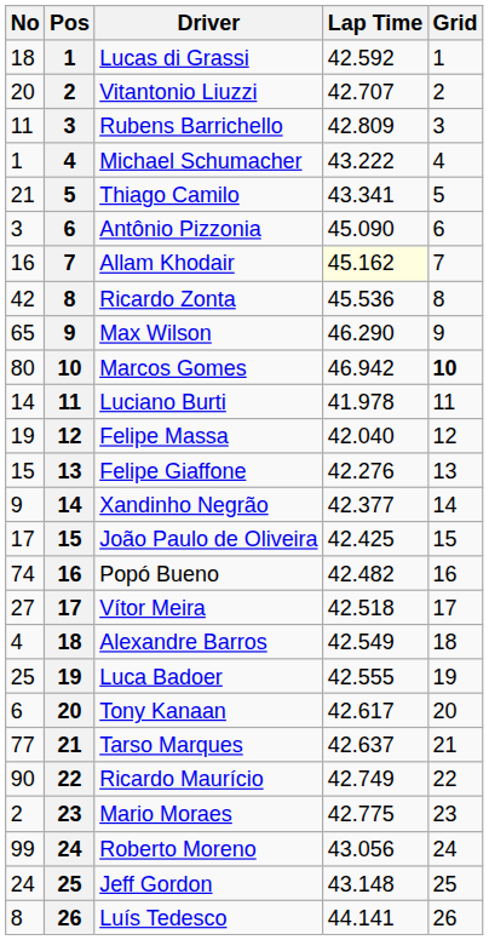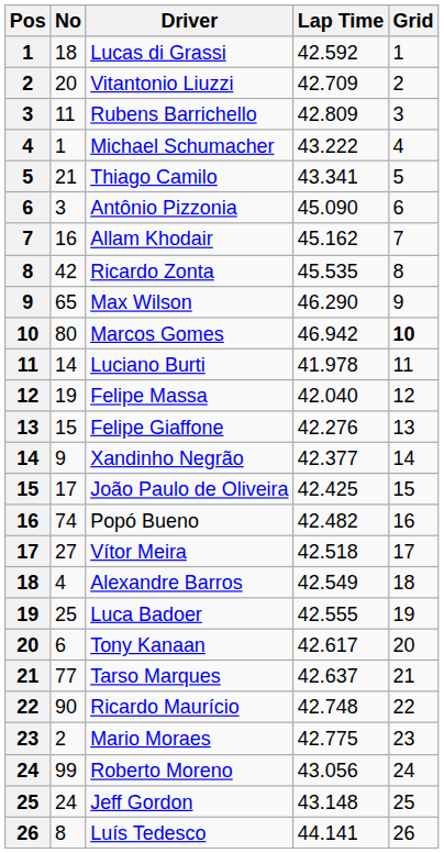 <table class="wikitable" style="font-size:95%">
 <tr>
+<th>Pos</th>
 <th>No</th>
-<th>Pos</th>
 <th>Driver</th>
 <th>Lap Time</th>
 <th>Grid</th>
 </tr>
 <tr>
+<th>1</th>
 <td>18</td>
-<th>1</th>
 <td> <a href='#'>Lucas di Grassi</a></td>
 <td>42.592</td>
 <td>1</td>
 </tr>
 <tr>
+<th>2</th>
 <td>20</td>
-<th>2</th>
 <td> <a href='#'>Vitantonio Liuzzi</a></td>
-<td>42.707</td>
+<td>42.709</td>
 <td>2</td>
 </tr>
 <tr>
+<th>3</th>
 <td>11</td>
-<th>3</th>
 <td> <a href='#'>Rubens Barrichello</a></td>
 <td>42.809</td>
 <td>3</td>
 </tr>
 <tr>
+<th>4</th>
 <td>1</td>
-<th>4</th>
 <td> <a href='#'>Michael Schumacher</a></td>
 <td>43.222</td>
 <td>4</td>
 </tr>
 <tr>
+<th>5</th>
 <td>21</td>
-<th>5</th>
 <td> <a href='#'>Thiago Camilo</a></td>
 <td>43.341</td>
 <td>5</td>
 </tr>
 <tr>
+<th>6</th>
 <td>3</td>
-<th>6</th>
 <td> <a href='#'>Antônio Pizzonia</a></td>
 <td>45.090</td>
 <td>6</td>
 </tr>
 <tr>
+<th>7</th>
 <td>16</td>
-<th>7</th>
 <td> <a href='#'>Allam Khodair</a></td>
-<td style="background: lightyellow;">45.162</td>
+<td>45.162</td>
 <td>7</td>
 </tr>
 <tr>
+<th>8</th>
 <td>42</td>
-<th>8</th>
 <td> <a href='#'>Ricardo Zonta</a></td>
-<td>45.536</td>
+<td>45.535</td>
 <td>8</td>
 </tr>
 <tr>
+<th>9</th>
 <td>65</td>
-<th>9</th>
 <td> <a href='#'>Max Wilson</a></td>
 <td>46.290</td>
 <td>9</td>
 </tr>
 <tr>
+<th>10</th>
 <td>80</td>
-<th>10</th>
 <td> <a href='#'>Marcos Gomes</a></td>
 <td>46.942</td>
 <td><strong>10</strong></td>
 </tr>
 <tr>
+<th>11</th>
 <td>14</td>
-<th>11</th>
 <td> <a href='#'>Luciano Burti</a></td>
 <td>41.978</td>
 <td>11</td>
 </tr>
 <tr>
+<th>12</th>
 <td>19</td>
-<th>12</th>
 <td> <a href='#'>Felipe Massa</a></td>
 <td>42.040</td>
 <td>12</td>
 </tr>
 <tr>
+<th>13</th>
 <td>15</td>
-<th>13</th>
 <td> <a href='#'>Felipe Giaffone</a></td>
 <td>42.276</td>
 <td>13</td>
 </tr>
 <tr>
+<th>14</th>
 <td>9</td>
-<th>14</th>
 <td> <a href='#'>Xandinho Negrão</a></td>
 <td>42.377</td>
 <td>14</td>
 </tr>
 <tr>
+<th>15</th>
 <td>17</td>
-<th>15</th>
 <td> <a href='#'>João Paulo de Oliveira</a></td>
 <td>42.425</td>
 <td>15</td>
 </tr>
 <tr>
+<th>16</th>
 <td>74</td>
-<th>16</th>
 <td> Popó Bueno</td>
 <td>42.482</td>
 <td>16</td>
 </tr>
 <tr>
+<th>17</th>
 <td>27</td>
-<th>17</th>
 <td> <a href='#'>Vítor Meira</a></td>
 <td>42.518</td>
 <td>17</td>
 </tr>
 <tr>
+<th>18</th>
 <td>4</td>
-<th>18</th>
 <td> <a href='#'>Alexandre Barros</a></td>
 <td>42.549</td>
 <td>18</td>
 </tr>
 <tr>
+<th>19</th>
 <td>25</td>
-<th>19</th>
 <td> <a href='#'>Luca Badoer</a></td>
 <td>42.555</td>
 <td>19</td>
 </tr>
 <tr>
+<th>20</th>
 <td>6</td>
-<th>20</th>
 <td> <a href='#'>Tony Kanaan</a></td>
 <td>42.617</td>
 <td>20</td>
 </tr>
 <tr>
+<th>21</th>
 <td>77</td>
-<th>21</th>
 <td> <a href='#'>Tarso Marques</a></td>
 <td>42.637</td>
 <td>21</td>
 </tr>
 <tr>
+<th>22</th>
 <td>90</td>
-<th>22</th>
 <td> <a href='#'>Ricardo Maurício</a></td>
-<td>42.749</td>
+<td>42.748</td>
 <td>22</td>
 </tr>
 <tr>
+<th>23</th>
 <td>2</td>
-<th>23</th>
 <td> <a href='#'>Mario Moraes</a></td>
 <td>42.775</td>
 <td>23</td>
 </tr>
 <tr>
+<th>24</th>
 <td>99</td>
-<th>24</th>
 <td> <a href='#'>Roberto Moreno</a></td>
 <td>43.056</td>
 <td>24</td>
 </tr>
 <tr>
+<th>25</th>
 <td>24</td>
-<th>25</th>
 <td> <a href='#'>Jeff Gordon</a></td>
 <td>43.148</td>
 <td>25</td>
 </tr>
 <tr>
+<th>26</th>
 <td>8</td>
-<th>26</th>
 <td> <a href='#'>Luís Tedesco</a></td>
 <td>44.141</td>
 <td>26</td>
 </tr>
 </table>
